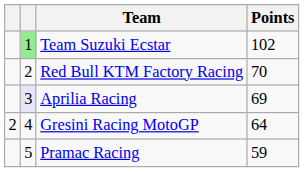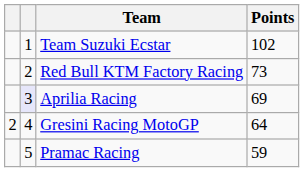 <table class="wikitable" style="font-size: 85%;">
 <tr>
 <th></th>
 <th></th>
 <th>Team</th>
 <th>Points</th>
 </tr>
 <tr>
 <td></td>
-<td align=center style="background: lightgreen;">1</td>
+<td align=center>1</td>
 <td> <a href='#'>Team Suzuki Ecstar</a></td>
 <td align=left>102</td>
 </tr>
 <tr>
 <td></td>
 <td align=center>2</td>
 <td> <a href='#'>Red Bull KTM Factory Racing</a></td>
-<td align=left>70</td>
+<td align=left>73</td>
 </tr>
 <tr>
 <td></td>
 <td align=center style="background: lavender;">3</td>
 <td> <a href='#'>Aprilia Racing</a></td>
 <td align=left>69</td>
 </tr>
 <tr>
 <td> 2</td>
 <td align=center>4</td>
 <td> <a href='#'>Gresini Racing MotoGP</a></td>
 <td align=left>64</td>
 </tr>
 <tr>
 <td></td>
 <td align=center>5</td>
 <td> <a href='#'>Pramac Racing</a></td>
 <td align=left>59</td>
 </tr>
 </table>
